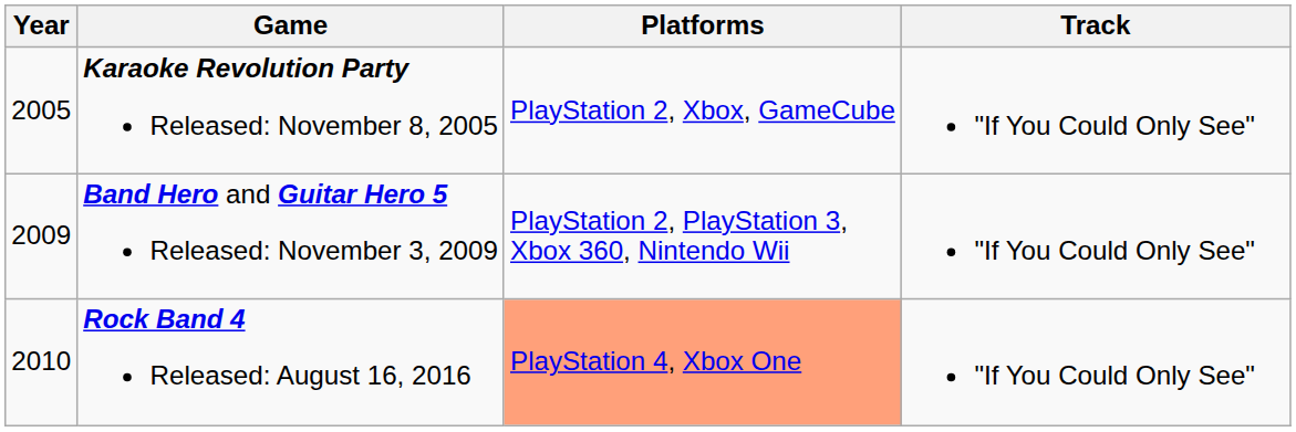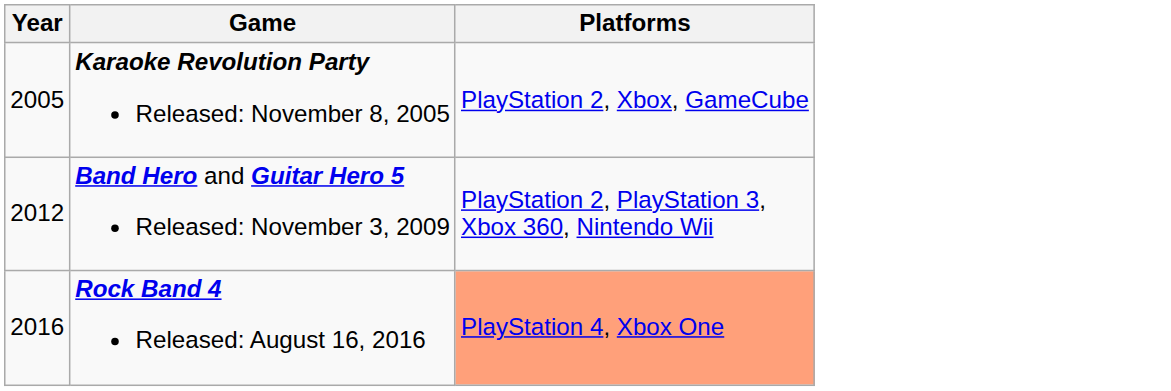 <table class="wikitable">
 <tr>
 <th>Year</th>
 <th>Game</th>
 <th>Platforms</th>
-<th width="225">Track</th>
 </tr>
 <tr>
 <td>2005</td>
 <td><strong><em>Karaoke Revolution Party</em></strong><br><ul><li>Released: November 8, 2005</li></ul></td>
 <td><a href='#'>PlayStation 2</a>, <a href='#'>Xbox</a>, <a href='#'>GameCube</a></td>
-<td><br><ul><li>"If You Could Only See"</li></ul></td>
 </tr>
 <tr>
-<td>2009</td>
+<td>2012</td>
 <td><strong><em><a href='#'>Band Hero</a></em></strong> and <strong><em><a href='#'>Guitar Hero 5</a></em></strong><br><ul><li>Released: November 3, 2009</li></ul></td>
 <td><a href='#'>PlayStation 2</a>, <a href='#'>PlayStation 3</a>, <br><a href='#'>Xbox 360</a>, <a href='#'>Nintendo Wii</a></td>
-<td><br><ul><li>"If You Could Only See"</li></ul></td>
 </tr>
 <tr>
-<td>2010</td>
+<td>2016</td>
 <td><strong><em><a href='#'>Rock Band 4</a></em></strong><br><ul><li>Released: August 16, 2016</li></ul></td>
 <td style="background: lightsalmon;"><a href='#'>PlayStation 4</a>, <a href='#'>Xbox One</a></td>
-<td><br><ul><li>"If You Could Only See"</li></ul></td>
 </tr>
 </table>
